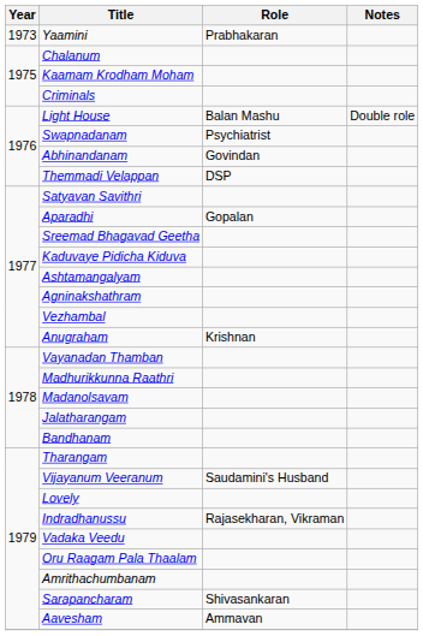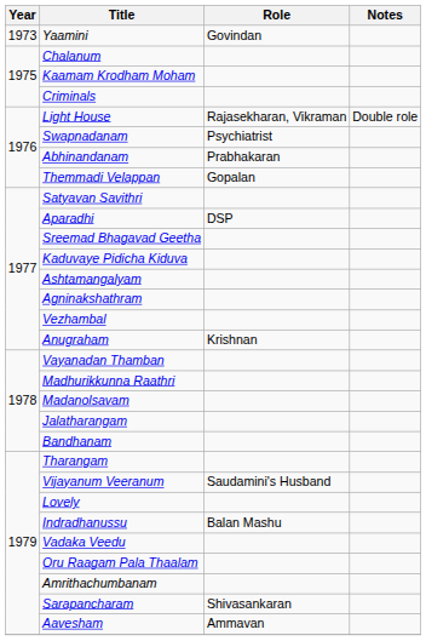 <table class="wikitable sortable">
 <tr>
 <th>Year</th>
 <th>Title</th>
 <th>Role</th>
 <th class="unsortable">Notes</th>
 </tr>
 <tr>
 <td>1973</td>
 <td><em>Yaamini</em></td>
-<td>Prabhakaran</td>
+<td>Govindan</td>
 <td></td>
 </tr>
 <tr>
 <td rowspan=3>1975</td>
 <td><em><a href='#'>Chalanum</a></em></td>
 <td></td>
 <td></td>
 </tr>
 <tr>
 <td><em><a href='#'>Kaamam Krodham Moham</a></em></td>
 <td></td>
 <td></td>
 </tr>
 <tr>
 <td><em><a href='#'>Criminals</a></em></td>
 <td></td>
 <td></td>
 </tr>
 <tr>
 <td rowspan=4>1976</td>
 <td><em><a href='#'>Light House</a></em></td>
-<td>Balan Mashu</td>
+<td>Rajasekharan, Vikraman</td>
 <td>Double role</td>
 </tr>
 <tr>
 <td><em><a href='#'>Swapnadanam</a></em></td>
 <td>Psychiatrist</td>
 <td></td>
 </tr>
 <tr>
 <td><em><a href='#'>Abhinandanam</a></em></td>
-<td>Govindan</td>
+<td>Prabhakaran</td>
 <td></td>
 </tr>
 <tr>
 <td><em><a href='#'>Themmadi Velappan</a></em></td>
-<td>DSP</td>
+<td>Gopalan</td>
 <td></td>
 </tr>
 <tr>
 <td rowspan=8>1977</td>
 <td><em><a href='#'>Satyavan Savithri</a></em></td>
 <td></td>
 <td></td>
 </tr>
 <tr>
 <td><em><a href='#'>Aparadhi</a></em></td>
-<td>Gopalan</td>
+<td>DSP</td>
 <td></td>
 </tr>
 <tr>
 <td><em><a href='#'>Sreemad Bhagavad Geetha</a></em></td>
 <td></td>
 <td></td>
 </tr>
 <tr>
 <td><em><a href='#'>Kaduvaye Pidicha Kiduva</a></em></td>
 <td></td>
 <td></td>
 </tr>
 <tr>
 <td><em><a href='#'>Ashtamangalyam</a></em></td>
 <td></td>
 <td></td>
 </tr>
 <tr>
 <td><em><a href='#'>Agninakshathram</a></em></td>
 <td></td>
 <td></td>
 </tr>
 <tr>
 <td><em><a href='#'>Vezhambal</a></em></td>
 <td></td>
 <td></td>
 </tr>
 <tr>
 <td><em><a href='#'>Anugraham</a></em></td>
 <td>Krishnan</td>
 <td></td>
 </tr>
 <tr>
 <td rowspan=5>1978</td>
 <td><em><a href='#'>Vayanadan Thamban</a></em></td>
 <td></td>
 <td></td>
 </tr>
 <tr>
 <td><em><a href='#'>Madhurikkunna Raathri</a></em></td>
 <td></td>
 <td></td>
 </tr>
 <tr>
 <td><em><a href='#'>Madanolsavam</a></em></td>
 <td></td>
 <td></td>
 </tr>
 <tr>
 <td><em><a href='#'>Jalatharangam</a></em></td>
 <td></td>
 <td></td>
 </tr>
 <tr>
 <td><em><a href='#'>Bandhanam</a></em></td>
 <td></td>
 <td></td>
 </tr>
 <tr>
 <td rowspan=9>1979</td>
 <td><em><a href='#'>Tharangam</a></em></td>
 <td></td>
 <td></td>
 </tr>
 <tr>
 <td><em><a href='#'>Vijayanum Veeranum</a></em></td>
 <td>Saudamini's Husband</td>
 <td></td>
 </tr>
 <tr>
 <td><em><a href='#'>Lovely</a></em></td>
 <td></td>
 <td></td>
 </tr>
 <tr>
 <td><em><a href='#'>Indradhanussu</a></em></td>
-<td>Rajasekharan, Vikraman</td>
+<td>Balan Mashu</td>
 <td></td>
 </tr>
 <tr>
 <td><em><a href='#'>Vadaka Veedu</a></em></td>
 <td></td>
 <td></td>
 </tr>
 <tr>
 <td><em><a href='#'>Oru Raagam Pala Thaalam</a></em></td>
 <td></td>
 <td></td>
 </tr>
 <tr>
 <td><em>Amrithachumbanam</em></td>
 <td></td>
 <td></td>
 </tr>
 <tr>
 <td><em><a href='#'>Sarapancharam</a></em></td>
 <td>Shivasankaran</td>
 <td></td>
 </tr>
 <tr>
 <td><em><a href='#'>Aavesham</a></em></td>
 <td>Ammavan</td>
 <td></td>
 </tr>
 <tr>
 </tr>
 </table>
